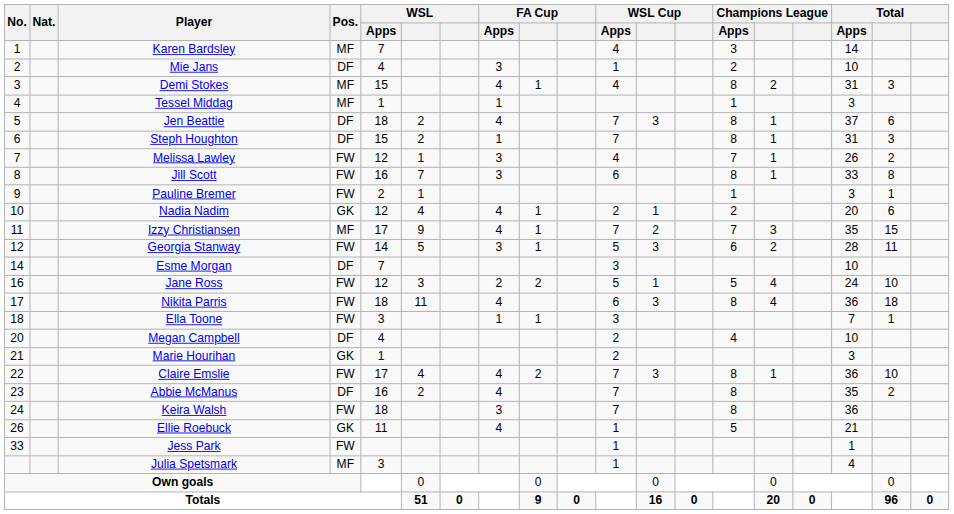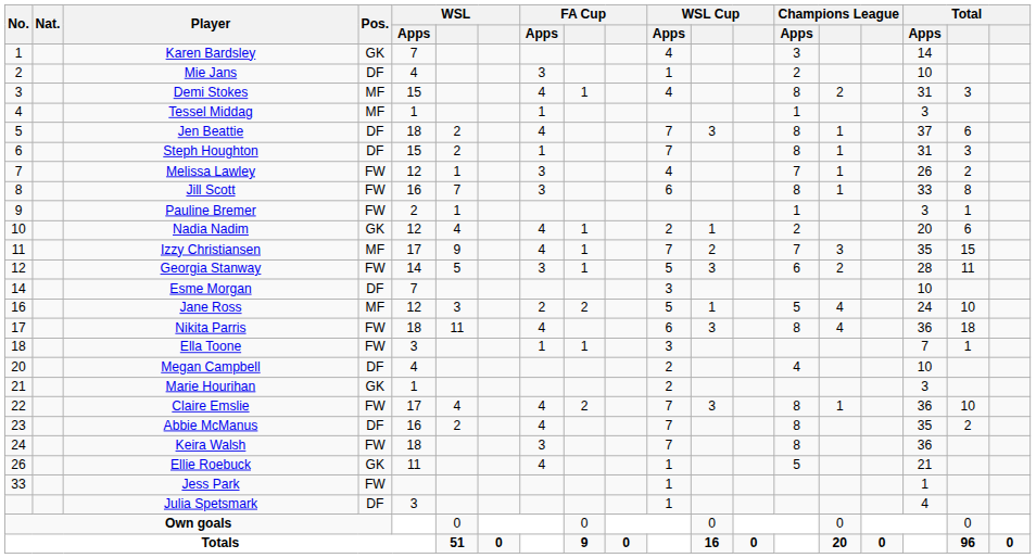 <table class="wikitable sortable alternance"  style="font-size:86%; text-align:center; line-height:14px; width:85%;">
 <tr>
 <th rowspan="2" style="width:10px;">No.</th>
 <th rowspan="2" style="width:10px;">Nat.</th>
 <th rowspan="2" scope="col" style="width:325px;">Player</th>
 <th rowspan="2" style="width:10px;">Pos.</th>
 <th colspan="3">WSL</th>
 <th colspan="3">FA Cup</th>
 <th colspan="3">WSL Cup</th>
 <th colspan="3">Champions League</th>
 <th colspan="3">Total</th>
 </tr>
 <tr style="text-align:center;">
 <th width=40>Apps</th>
 <th width=40></th>
 <th width=40></th>
 <th width=40>Apps</th>
 <th width=40></th>
 <th width=40></th>
 <th width=40>Apps</th>
 <th width=40></th>
 <th width=40></th>
 <th width=40>Apps</th>
 <th width=40></th>
 <th width=40></th>
 <th width=40>Apps</th>
 <th width=40></th>
 <th width=40></th>
 </tr>
 <tr>
 <td>1</td>
 <td></td>
 <td><a href='#'>Karen Bardsley</a></td>
-<td>MF</td>
+<td>GK</td>
 <td>7</td>
 <td></td>
 <td></td>
 <td></td>
 <td></td>
 <td></td>
 <td>4</td>
 <td></td>
 <td></td>
 <td>3</td>
 <td></td>
 <td></td>
 <td>14</td>
 <td></td>
 <td></td>
 </tr>
 <tr>
 <td>2</td>
 <td></td>
 <td><a href='#'>Mie Jans</a></td>
 <td>DF</td>
 <td>4</td>
 <td></td>
 <td></td>
 <td>3</td>
 <td></td>
 <td></td>
 <td>1</td>
 <td></td>
 <td></td>
 <td>2</td>
 <td></td>
 <td></td>
 <td>10</td>
 <td></td>
 <td></td>
 </tr>
 <tr>
 <td>3</td>
 <td></td>
 <td><a href='#'>Demi Stokes</a></td>
 <td>MF</td>
 <td>15</td>
 <td></td>
 <td></td>
 <td>4</td>
 <td>1</td>
 <td></td>
 <td>4</td>
 <td></td>
 <td></td>
 <td>8</td>
 <td>2</td>
 <td></td>
 <td>31</td>
 <td>3</td>
 <td></td>
 </tr>
 <tr>
 <td>4</td>
 <td></td>
 <td><a href='#'>Tessel Middag</a></td>
 <td>MF</td>
 <td>1</td>
 <td></td>
 <td></td>
 <td>1</td>
 <td></td>
 <td></td>
 <td></td>
 <td></td>
 <td></td>
 <td>1</td>
 <td></td>
 <td></td>
 <td>3</td>
 <td></td>
 <td></td>
 </tr>
 <tr>
 <td>5</td>
 <td></td>
 <td><a href='#'>Jen Beattie</a></td>
 <td>DF</td>
 <td>18</td>
 <td>2</td>
 <td></td>
 <td>4</td>
 <td></td>
 <td></td>
 <td>7</td>
 <td>3</td>
 <td></td>
 <td>8</td>
 <td>1</td>
 <td></td>
 <td>37</td>
 <td>6</td>
 <td></td>
 </tr>
 <tr>
 <td>6</td>
 <td></td>
 <td><a href='#'>Steph Houghton</a></td>
 <td>DF</td>
 <td>15</td>
 <td>2</td>
 <td></td>
 <td>1</td>
 <td></td>
 <td></td>
 <td>7</td>
 <td></td>
 <td></td>
 <td>8</td>
 <td>1</td>
 <td></td>
 <td>31</td>
 <td>3</td>
 <td></td>
 </tr>
 <tr>
 <td>7</td>
 <td></td>
 <td><a href='#'>Melissa Lawley</a></td>
 <td>FW</td>
 <td>12</td>
 <td>1</td>
 <td></td>
 <td>3</td>
 <td></td>
 <td></td>
 <td>4</td>
 <td></td>
 <td></td>
 <td>7</td>
 <td>1</td>
 <td></td>
 <td>26</td>
 <td>2</td>
 <td></td>
 </tr>
 <tr>
 <td>8</td>
 <td></td>
 <td><a href='#'>Jill Scott</a></td>
 <td>FW</td>
 <td>16</td>
 <td>7</td>
 <td></td>
 <td>3</td>
 <td></td>
 <td></td>
 <td>6</td>
 <td></td>
 <td></td>
 <td>8</td>
 <td>1</td>
 <td></td>
 <td>33</td>
 <td>8</td>
 <td></td>
 </tr>
 <tr>
 <td>9</td>
 <td></td>
 <td><a href='#'>Pauline Bremer</a></td>
 <td>FW</td>
 <td>2</td>
 <td>1</td>
 <td></td>
 <td></td>
 <td></td>
 <td></td>
 <td></td>
 <td></td>
 <td></td>
 <td>1</td>
 <td></td>
 <td></td>
 <td>3</td>
 <td>1</td>
 <td></td>
 </tr>
 <tr>
 <td>10</td>
 <td></td>
 <td><a href='#'>Nadia Nadim</a></td>
 <td>GK</td>
 <td>12</td>
 <td>4</td>
 <td></td>
 <td>4</td>
 <td>1</td>
 <td></td>
 <td>2</td>
 <td>1</td>
 <td></td>
 <td>2</td>
 <td></td>
 <td></td>
 <td>20</td>
 <td>6</td>
 <td></td>
 </tr>
 <tr>
 <td>11</td>
 <td></td>
 <td><a href='#'>Izzy Christiansen</a></td>
 <td>MF</td>
 <td>17</td>
 <td>9</td>
 <td></td>
 <td>4</td>
 <td>1</td>
 <td></td>
 <td>7</td>
 <td>2</td>
 <td></td>
 <td>7</td>
 <td>3</td>
 <td></td>
 <td>35</td>
 <td>15</td>
 <td></td>
 </tr>
 <tr>
 <td>12</td>
 <td></td>
 <td><a href='#'>Georgia Stanway</a></td>
 <td>FW</td>
 <td>14</td>
 <td>5</td>
 <td></td>
 <td>3</td>
 <td>1</td>
 <td></td>
 <td>5</td>
 <td>3</td>
 <td></td>
 <td>6</td>
 <td>2</td>
 <td></td>
 <td>28</td>
 <td>11</td>
 <td></td>
 </tr>
 <tr>
 <td>14</td>
 <td></td>
 <td><a href='#'>Esme Morgan</a></td>
 <td>DF</td>
 <td>7</td>
 <td></td>
 <td></td>
 <td></td>
 <td></td>
 <td></td>
 <td>3</td>
 <td></td>
 <td></td>
 <td></td>
 <td></td>
 <td></td>
 <td>10</td>
 <td></td>
 <td></td>
 </tr>
 <tr>
 <td>16</td>
 <td></td>
 <td><a href='#'>Jane Ross</a></td>
-<td>FW</td>
+<td>MF</td>
 <td>12</td>
 <td>3</td>
 <td></td>
 <td>2</td>
 <td>2</td>
 <td></td>
 <td>5</td>
 <td>1</td>
 <td></td>
 <td>5</td>
 <td>4</td>
 <td></td>
 <td>24</td>
 <td>10</td>
 <td></td>
 </tr>
 <tr>
 <td>17</td>
 <td></td>
 <td><a href='#'>Nikita Parris</a></td>
 <td>FW</td>
 <td>18</td>
 <td>11</td>
 <td></td>
 <td>4</td>
 <td></td>
 <td></td>
 <td>6</td>
 <td>3</td>
 <td></td>
 <td>8</td>
 <td>4</td>
 <td></td>
 <td>36</td>
 <td>18</td>
 <td></td>
 </tr>
 <tr>
 <td>18</td>
 <td></td>
 <td><a href='#'>Ella Toone</a></td>
 <td>FW</td>
 <td>3</td>
 <td></td>
 <td></td>
 <td>1</td>
 <td>1</td>
 <td></td>
 <td>3</td>
 <td></td>
 <td></td>
 <td></td>
 <td></td>
 <td></td>
 <td>7</td>
 <td>1</td>
 <td></td>
 </tr>
 <tr>
 <td>20</td>
 <td></td>
 <td><a href='#'>Megan Campbell</a></td>
 <td>DF</td>
 <td>4</td>
 <td></td>
 <td></td>
 <td></td>
 <td></td>
 <td></td>
 <td>2</td>
 <td></td>
 <td></td>
 <td>4</td>
 <td></td>
 <td></td>
 <td>10</td>
 <td></td>
 <td></td>
 </tr>
 <tr>
 <td>21</td>
 <td></td>
 <td><a href='#'>Marie Hourihan</a></td>
 <td>GK</td>
 <td>1</td>
 <td></td>
 <td></td>
 <td></td>
 <td></td>
 <td></td>
 <td>2</td>
 <td></td>
 <td></td>
 <td></td>
 <td></td>
 <td></td>
 <td>3</td>
 <td></td>
 <td></td>
 </tr>
 <tr>
 <td>22</td>
 <td></td>
 <td><a href='#'>Claire Emslie</a></td>
 <td>FW</td>
 <td>17</td>
 <td>4</td>
 <td></td>
 <td>4</td>
 <td>2</td>
 <td></td>
 <td>7</td>
 <td>3</td>
 <td></td>
 <td>8</td>
 <td>1</td>
 <td></td>
 <td>36</td>
 <td>10</td>
 <td></td>
 </tr>
 <tr>
 <td>23</td>
 <td></td>
 <td><a href='#'>Abbie McManus</a></td>
 <td>DF</td>
 <td>16</td>
 <td>2</td>
 <td></td>
 <td>4</td>
 <td></td>
 <td></td>
 <td>7</td>
 <td></td>
 <td></td>
 <td>8</td>
 <td></td>
 <td></td>
 <td>35</td>
 <td>2</td>
 <td></td>
 </tr>
 <tr>
 <td>24</td>
 <td></td>
 <td><a href='#'>Keira Walsh</a></td>
 <td>FW</td>
 <td>18</td>
 <td></td>
 <td></td>
 <td>3</td>
 <td></td>
 <td></td>
 <td>7</td>
 <td></td>
 <td></td>
 <td>8</td>
 <td></td>
 <td></td>
 <td>36</td>
 <td></td>
 <td></td>
 </tr>
 <tr>
 <td>26</td>
 <td></td>
 <td><a href='#'>Ellie Roebuck</a></td>
 <td>GK</td>
 <td>11</td>
 <td></td>
 <td></td>
 <td>4</td>
 <td></td>
 <td></td>
 <td>1</td>
 <td></td>
 <td></td>
 <td>5</td>
 <td></td>
 <td></td>
 <td>21</td>
 <td></td>
 <td></td>
 </tr>
 <tr>
 <td>33</td>
 <td></td>
 <td><a href='#'>Jess Park</a></td>
 <td>FW</td>
 <td></td>
 <td></td>
 <td></td>
 <td></td>
 <td></td>
 <td></td>
 <td>1</td>
 <td></td>
 <td></td>
 <td></td>
 <td></td>
 <td></td>
 <td>1</td>
 <td></td>
 <td></td>
 </tr>
 <tr>
 <td></td>
 <td></td>
 <td><a href='#'>Julia Spetsmark</a></td>
-<td>MF</td>
+<td>DF</td>
 <td>3</td>
 <td></td>
 <td></td>
 <td></td>
 <td></td>
 <td></td>
 <td>1</td>
 <td></td>
 <td></td>
 <td></td>
 <td></td>
 <td></td>
 <td>4</td>
 <td></td>
 <td></td>
 </tr>
 <tr class="sortbottom">
 <td colspan="4"><strong>Own goals</strong></td>
 <td ! style="background:white; text-align: center;"></td>
 <td>0</td>
 <td ! colspan="2" style="background:white; text-align: center;"></td>
 <td>0</td>
 <td ! colspan="2" style="background:white; text-align: center;"></td>
 <td>0</td>
 <td ! colspan="2" style="background:white; text-align: center;"></td>
 <td>0</td>
 <td ! colspan="2" style="background:white; text-align: center;"></td>
 <td>0</td>
 <td ! colspan="2" style="background:white; text-align: center;"></td>
 </tr>
 <tr class="sortbottom">
 <td colspan="5"  style="background:white; text-align: center;"><strong>Totals</strong></td>
 <td><strong>51</strong></td>
 <td><strong>0</strong></td>
 <td ! rowspan="2" style="background:white; text-align: center;"></td>
 <td><strong>9</strong></td>
 <td><strong>0</strong></td>
 <td ! rowspan="2" style="background:white; text-align: center;"></td>
 <td><strong>16</strong></td>
 <td><strong>0</strong></td>
 <td ! rowspan="2" style="background:white; text-align: center;"></td>
 <td><strong>20</strong></td>
 <td><strong>0</strong></td>
 <td ! rowspan="2" style="background:white; text-align: center;"></td>
 <td><strong>96</strong></td>
 <td><strong>0</strong></td>
 </tr>
 </table>
